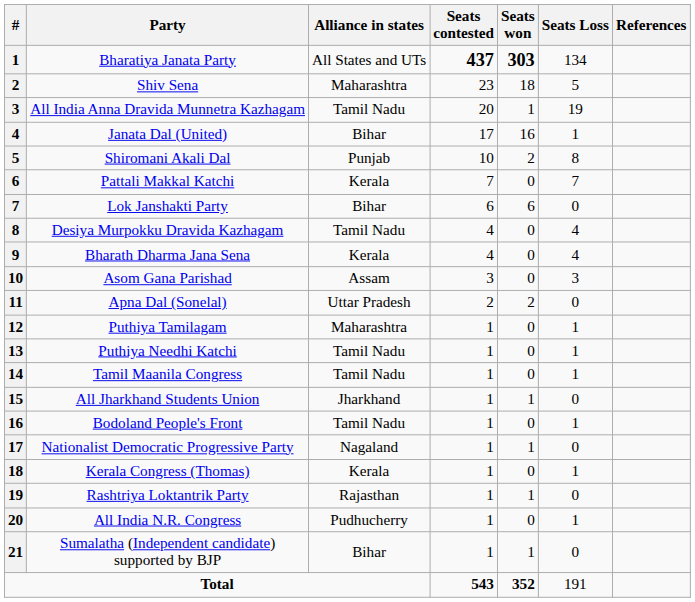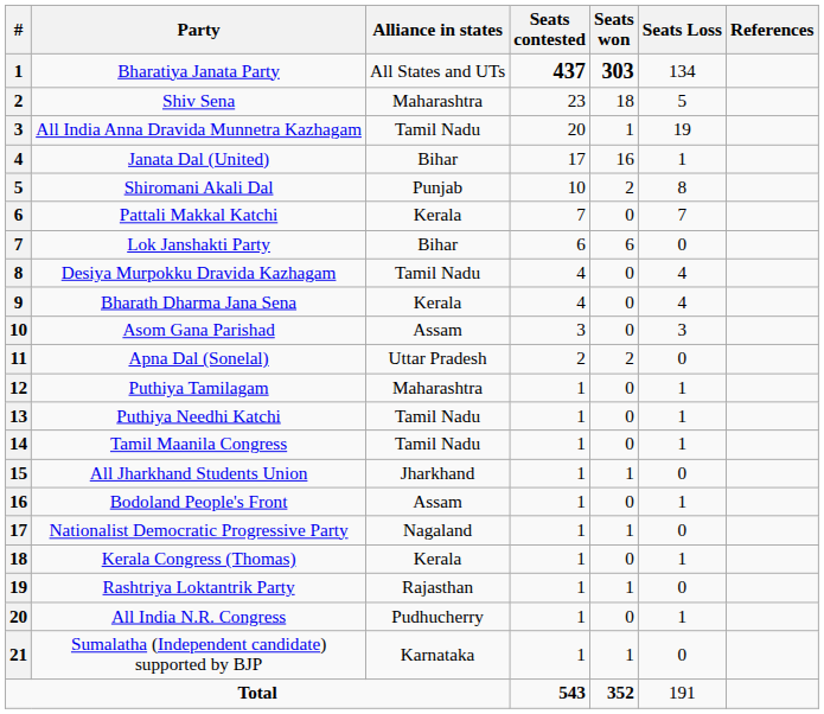 <table class="wikitable sortable" style="text-align:center;">
 <tr>
 <th>#</th>
 <th>Party</th>
 <th>Alliance in states</th>
 <th>Seats <br>contested</th>
 <th>Seats <br>won</th>
 <th>Seats Loss</th>
 <th>References</th>
 </tr>
 <tr>
 <th align="center">1</th>
 <td><a href='#'>Bharatiya Janata Party</a></td>
 <td>All States and UTs</td>
 <td align=right><big><strong>437</strong></big></td>
 <td align=right><strong><big>303</big></strong></td>
 <td>134</td>
 <td align=center></td>
 </tr>
 <tr>
 <th align="center">2</th>
 <td><a href='#'>Shiv Sena</a></td>
 <td>Maharashtra</td>
 <td align=right>23</td>
 <td align=right>18</td>
 <td>5</td>
 <td></td>
 </tr>
 <tr>
 <th align="center">3</th>
 <td><a href='#'>All India Anna Dravida Munnetra Kazhagam</a></td>
 <td>Tamil Nadu</td>
 <td align=right>20</td>
 <td align=right>1</td>
 <td>19</td>
 <td align=center></td>
 </tr>
 <tr>
 <th align="center">4</th>
 <td><a href='#'>Janata Dal (United)</a></td>
 <td>Bihar</td>
 <td align="right">17</td>
 <td align="right">16</td>
 <td>1</td>
 <td align="center"></td>
 </tr>
 <tr>
 <th align="center">5</th>
 <td><a href='#'>Shiromani Akali Dal</a></td>
 <td>Punjab</td>
 <td align="right">10</td>
 <td align="right">2</td>
 <td>8</td>
 <td align="center"></td>
 </tr>
 <tr>
 <th align="center">6</th>
 <td><a href='#'>Pattali Makkal Katchi</a></td>
 <td>Kerala</td>
 <td align="right">7</td>
 <td align="right">0</td>
 <td>7</td>
 <td align="center"></td>
 </tr>
 <tr>
 <th align="center">7</th>
 <td><a href='#'>Lok Janshakti Party</a></td>
 <td>Bihar</td>
 <td align="right">6</td>
 <td align="right">6</td>
 <td>0</td>
 <td align="center"></td>
 </tr>
 <tr>
 <th align="center">8</th>
 <td><a href='#'>Desiya Murpokku Dravida Kazhagam</a></td>
 <td>Tamil Nadu</td>
 <td align="right">4</td>
 <td align="right">0</td>
 <td>4</td>
 <td align="center"></td>
 </tr>
 <tr>
 <th align="center">9</th>
 <td><a href='#'>Bharath Dharma Jana Sena</a></td>
 <td>Kerala</td>
 <td align="right">4</td>
 <td align="right">0</td>
 <td>4</td>
 <td align="center"></td>
 </tr>
 <tr>
 <th align="center">10</th>
 <td><a href='#'>Asom Gana Parishad</a></td>
 <td>Assam</td>
 <td align="right">3</td>
 <td align="right">0</td>
 <td>3</td>
 <td align="center"></td>
 </tr>
 <tr>
 <th align="center">11</th>
 <td><a href='#'>Apna Dal (Sonelal)</a></td>
 <td>Uttar Pradesh</td>
 <td align="right">2</td>
 <td align="right">2</td>
 <td>0</td>
 <td align="center"></td>
 </tr>
 <tr>
 <th align="center">12</th>
 <td><a href='#'>Puthiya Tamilagam</a></td>
 <td>Maharashtra</td>
 <td align="right">1</td>
 <td align="right">0</td>
 <td>1</td>
 <td align="center"></td>
 </tr>
 <tr>
 <th align="center">13</th>
 <td><a href='#'>Puthiya Needhi Katchi</a></td>
 <td>Tamil Nadu</td>
 <td align="right">1</td>
 <td align="right">0</td>
 <td>1</td>
 <td align="center"></td>
 </tr>
 <tr>
 <th align="center">14</th>
 <td><a href='#'>Tamil Maanila Congress</a></td>
 <td>Tamil Nadu</td>
 <td align="right">1</td>
 <td align="right">0</td>
 <td>1</td>
 <td align="center"></td>
 </tr>
 <tr>
 <th align="center">15</th>
 <td><a href='#'>All Jharkhand Students Union</a></td>
 <td>Jharkhand</td>
 <td align=right>1</td>
 <td align=right>1</td>
 <td>0</td>
 <td align=center></td>
 </tr>
 <tr>
 <th align="center">16</th>
 <td><a href='#'>Bodoland People's Front</a></td>
-<td>Tamil Nadu</td>
+<td>Assam</td>
 <td align="right">1</td>
 <td align="right">0</td>
 <td>1</td>
 <td align="center"></td>
 </tr>
 <tr>
 <th align="center">17</th>
 <td><a href='#'>Nationalist Democratic Progressive Party</a></td>
 <td>Nagaland</td>
 <td align="right">1</td>
 <td align="right">1</td>
 <td>0</td>
 <td align="center"></td>
 </tr>
 <tr>
 <th align="center">18</th>
 <td><a href='#'>Kerala Congress (Thomas)</a></td>
 <td>Kerala</td>
 <td align="right">1</td>
 <td align="right">0</td>
 <td>1</td>
 <td align="center"></td>
 </tr>
 <tr>
 <th align="center">19</th>
 <td><a href='#'>Rashtriya Loktantrik Party</a></td>
 <td>Rajasthan</td>
 <td align="right">1</td>
 <td align="right">1</td>
 <td>0</td>
 <td align="center"></td>
 </tr>
 <tr>
 <th align="center">20</th>
 <td><a href='#'>All India N.R. Congress</a></td>
 <td>Pudhucherry</td>
 <td align="right">1</td>
 <td align="right">0</td>
 <td>1</td>
 <td align="center"></td>
 </tr>
 <tr>
 <th align="center">21</th>
 <td><a href='#'>Sumalatha</a> (<a href='#'>Independent candidate</a>)<br>supported by BJP</td>
-<td>Bihar</td>
+<td>Karnataka</td>
 <td align=right>1</td>
 <td align=right>1</td>
 <td>0</td>
 <td align=center></td>
 </tr>
 <tr>
 <td colspan="3" align="center"><strong>Total</strong></td>
 <td align=right><strong>543</strong></td>
 <td align=right><strong>352</strong></td>
 <td>191</td>
 <td></td>
 </tr>
 </table>
